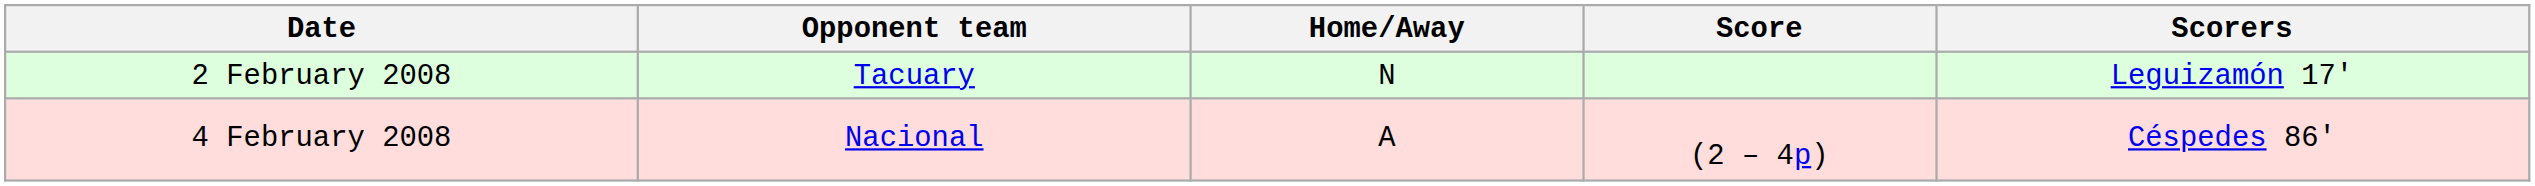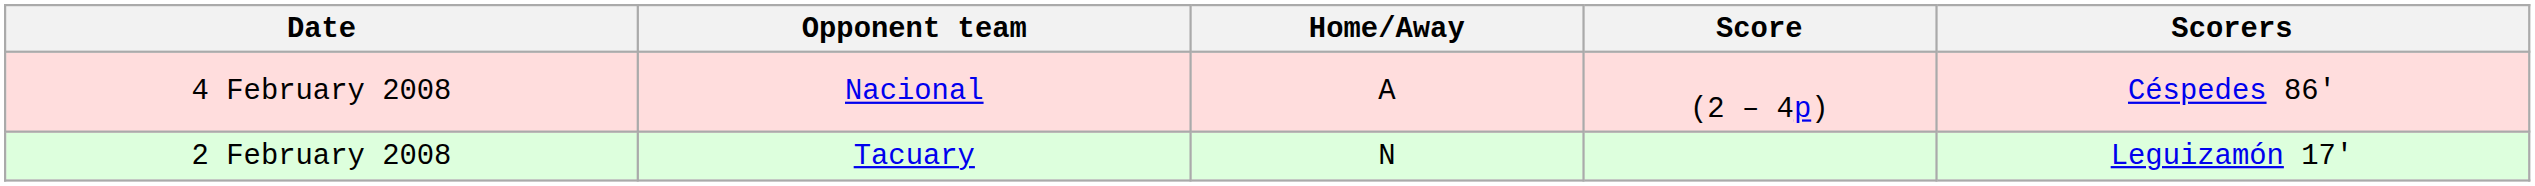 <table class="wikitable" width=90%>
 <tr>
 <th>Date</th>
 <th>Opponent team</th>
 <th>Home/Away</th>
 <th>Score</th>
 <th>Scorers</th>
 </tr>
+<tr bgcolor="#ffdddd">
+<td style="text-align: center">4 February 2008</td>
+<td style="text-align: center"> <a href='#'>Nacional</a></td>
+<td style="text-align: center">A</td>
+<td style="text-align: center"><br>(2 – 4<a href='#'>p</a>)</td>
+<td style="text-align: center"><a href='#'>Céspedes</a> 86'</td>
+</tr>
 <tr bgcolor="#ddffdd">
 <td style="text-align: center">2 February 2008</td>
 <td style="text-align: center"> <a href='#'>Tacuary</a></td>
 <td style="text-align: center">N</td>
 <td style="text-align: center"></td>
 <td style="text-align: center"><a href='#'>Leguizamón</a> 17'</td>
 </tr>
-<tr bgcolor="#ffdddd">
-<td style="text-align: center">4 February 2008</td>
-<td style="text-align: center"> <a href='#'>Nacional</a></td>
-<td style="text-align: center">A</td>
-<td style="text-align: center"><br>(2 – 4<a href='#'>p</a>)</td>
-<td style="text-align: center"><a href='#'>Céspedes</a> 86'</td>
-</tr>
 </table>
